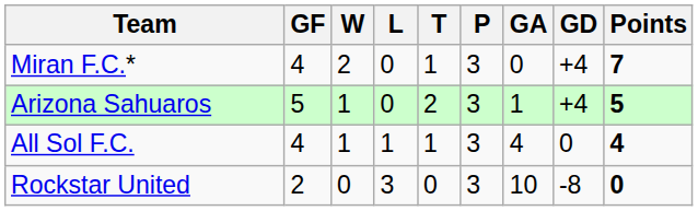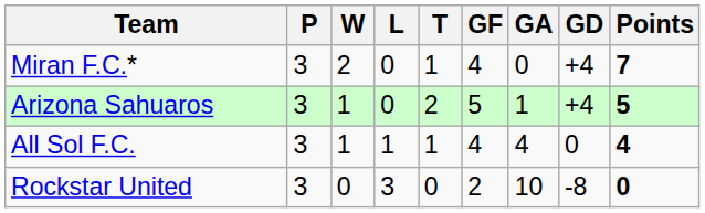 <table class="wikitable">
 <tr>
 <th width="170">Team</th>
-<th width="20">GF</th>
+<th width="20">P</th>
 <th width="20">W</th>
 <th width="20">L</th>
 <th width="20">T</th>
-<th width="20">P</th>
+<th width="20">GF</th>
 <th width="20">GA</th>
 <th width="25">GD</th>
 <th>Points</th>
 </tr>
 <tr>
 <td><a href='#'>Miran F.C.</a>*</td>
-<td>4</td>
+<td>3</td>
 <td>2</td>
 <td>0</td>
 <td>1</td>
-<td>3</td>
+<td>4</td>
 <td>0</td>
 <td>+4</td>
 <td><strong>7</strong></td>
 </tr>
 <tr bgcolor=#ccffcc>
 <td><a href='#'>Arizona Sahuaros</a></td>
-<td>5</td>
+<td>3</td>
 <td>1</td>
 <td>0</td>
 <td>2</td>
-<td>3</td>
+<td>5</td>
 <td>1</td>
 <td>+4</td>
 <td><strong>5</strong></td>
 </tr>
 <tr>
 <td><a href='#'>All Sol F.C.</a></td>
-<td>4</td>
+<td>3</td>
 <td>1</td>
 <td>1</td>
 <td>1</td>
-<td>3</td>
+<td>4</td>
 <td>4</td>
 <td>0</td>
 <td><strong>4</strong></td>
 </tr>
 <tr>
 <td><a href='#'>Rockstar United</a></td>
-<td>2</td>
+<td>3</td>
 <td>0</td>
 <td>3</td>
 <td>0</td>
-<td>3</td>
+<td>2</td>
 <td>10</td>
 <td>-8</td>
 <td><strong>0</strong></td>
 </tr>
 </table>
